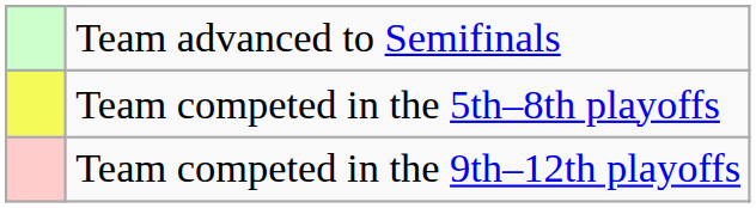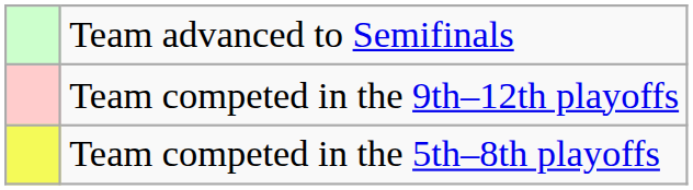 <table class="wikitable">
 <tr>
 <td style="background: #ccffcc;">    </td>
 <td>Team advanced to <a href='#'>Semifinals</a></td>
 </tr>
 <tr>
+<td style="background: #ffcccc;">    </td>
+<td>Team competed in the <a href='#'>9th–12th playoffs</a></td>
+</tr>
+<tr>
 <td style="background: #F4FA58;">    </td>
 <td>Team competed in the <a href='#'>5th–8th playoffs</a></td>
 </tr>
-<tr>
-<td style="background: #ffcccc;">    </td>
-<td>Team competed in the <a href='#'>9th–12th playoffs</a></td>
-</tr>
 </table>
